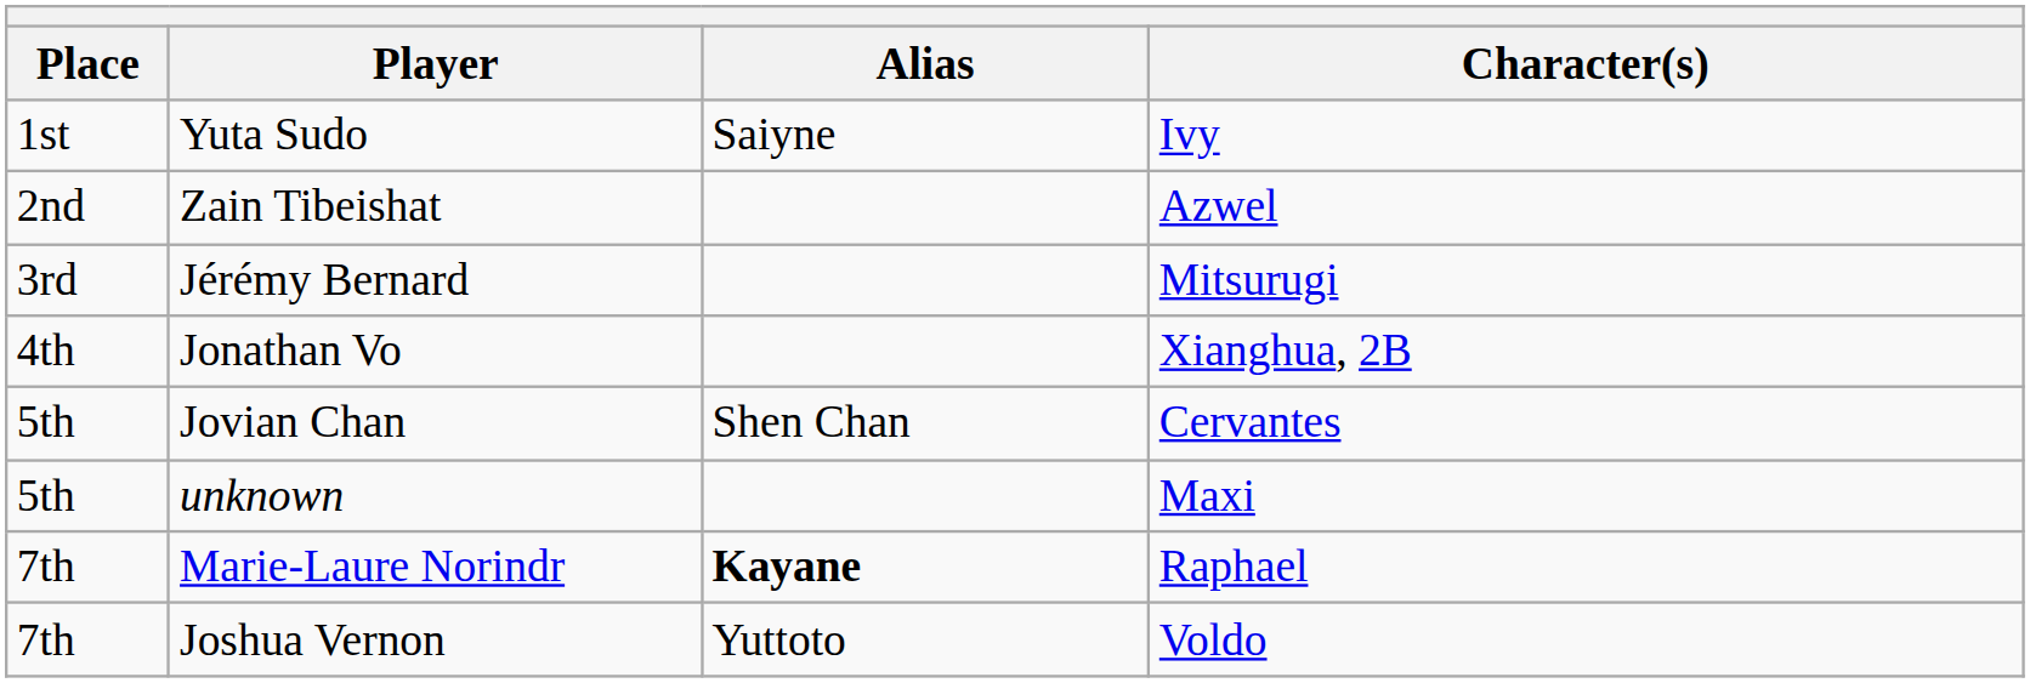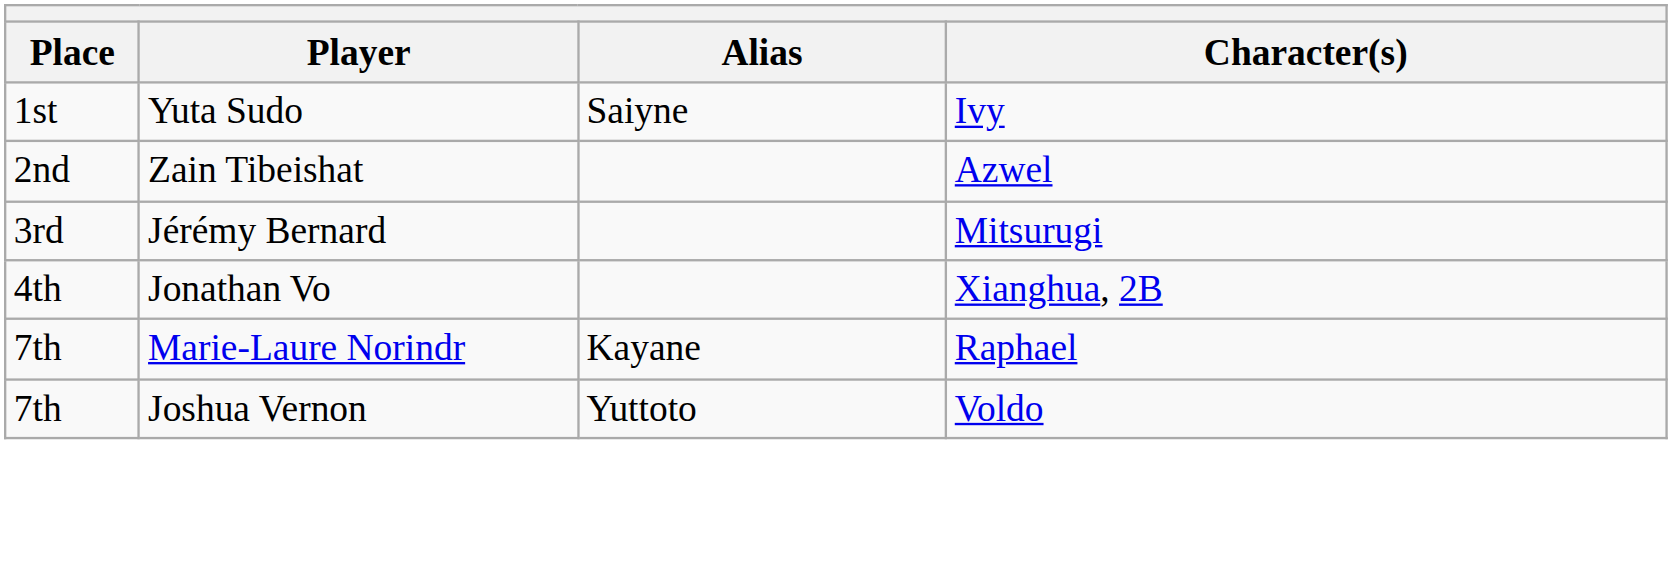 <table class="wikitable">
 <tr>
 <th colspan=4></th>
 </tr>
 <tr>
 <th style="width:50px;">Place</th>
 <th style="width:180px;">Player</th>
 <th style="width:150px;">Alias</th>
 <th style="width:300px;">Character(s)</th>
 </tr>
 <tr>
 <td>1st</td>
 <td> Yuta Sudo</td>
 <td>Saiyne</td>
 <td><a href='#'>Ivy</a></td>
 </tr>
 <tr>
 <td>2nd</td>
 <td> Zain Tibeishat</td>
 <td></td>
 <td><a href='#'>Azwel</a></td>
 </tr>
 <tr>
 <td>3rd</td>
 <td> Jérémy Bernard</td>
 <td></td>
 <td><a href='#'>Mitsurugi</a></td>
 </tr>
 <tr>
 <td>4th</td>
 <td> Jonathan Vo</td>
 <td></td>
 <td><a href='#'>Xianghua</a>, <a href='#'>2B</a></td>
 </tr>
 <tr>
-<td>5th</td>
-<td> Jovian Chan</td>
-<td>Shen Chan</td>
-<td><a href='#'>Cervantes</a></td>
-</tr>
-<tr>
-<td>5th</td>
-<td> <em>unknown</em></td>
-<td></td>
-<td><a href='#'>Maxi</a></td>
-</tr>
-<tr>
 <td>7th</td>
 <td> <a href='#'>Marie-Laure Norindr</a></td>
-<td><strong>Kayane</strong></td>
+<td>Kayane</td>
 <td><a href='#'>Raphael</a></td>
 </tr>
 <tr>
 <td>7th</td>
 <td> Joshua Vernon</td>
 <td>Yuttoto</td>
 <td><a href='#'>Voldo</a></td>
 </tr>
 </table>
